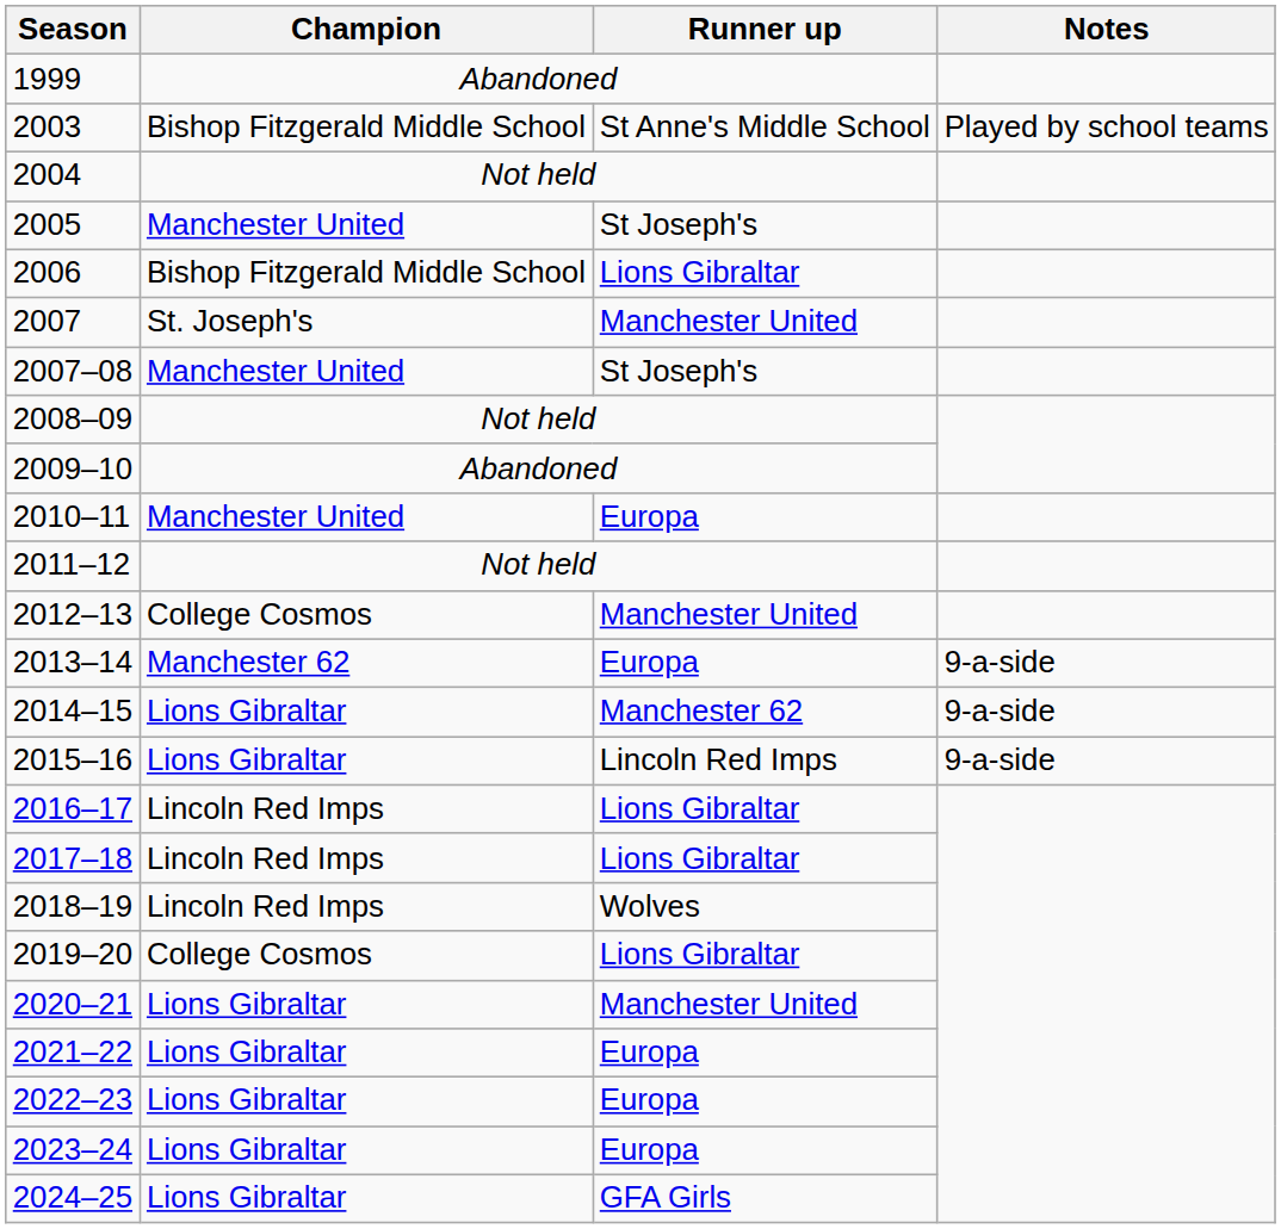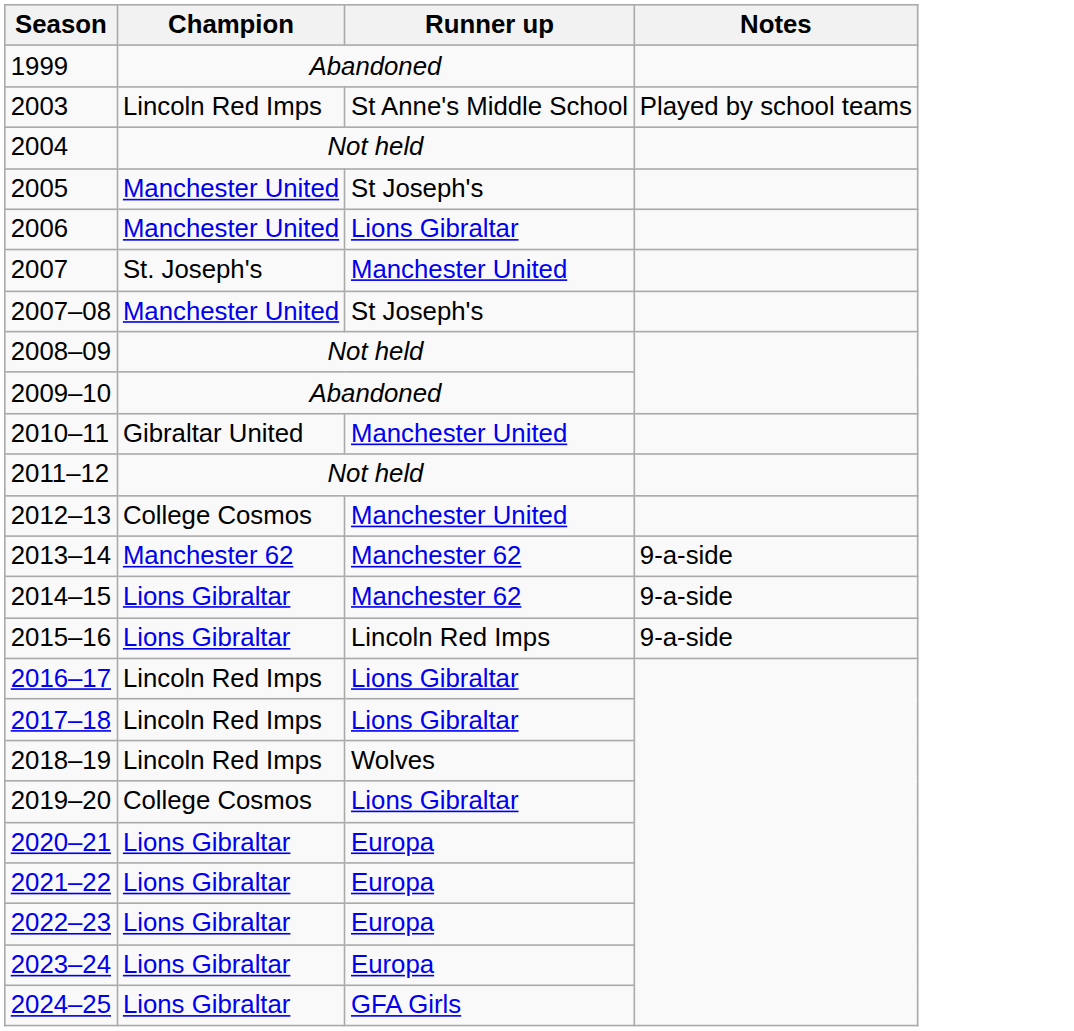 <table class="wikitable sortable">
 <tr>
 <th>Season</th>
 <th>Champion</th>
 <th>Runner up</th>
 <th>Notes</th>
 </tr>
 <tr>
 <td>1999</td>
 <td colspan=2 align=center><em>Abandoned</em></td>
 </tr>
 <tr>
 <td>2003</td>
-<td>Bishop Fitzgerald Middle School</td>
+<td>Lincoln Red Imps</td>
 <td>St Anne's Middle School</td>
 <td>Played by school teams</td>
 </tr>
 <tr>
 <td>2004</td>
 <td colspan=2 align=center><em>Not held</em></td>
 </tr>
 <tr>
 <td>2005</td>
 <td><a href='#'>Manchester United</a></td>
 <td>St Joseph's</td>
 <td></td>
 </tr>
 <tr>
 <td>2006</td>
-<td>Bishop Fitzgerald Middle School</td>
+<td><a href='#'>Manchester United</a></td>
 <td><a href='#'>Lions Gibraltar</a></td>
 <td></td>
 </tr>
 <tr>
 <td>2007</td>
 <td>St. Joseph's</td>
 <td><a href='#'>Manchester United</a></td>
 <td></td>
 </tr>
 <tr>
 <td>2007–08</td>
 <td><a href='#'>Manchester United</a></td>
 <td>St Joseph's</td>
 <td></td>
 </tr>
 <tr>
 <td>2008–09</td>
 <td colspan=2 align=center><em>Not held</em></td>
 </tr>
 <tr>
 <td>2009–10</td>
 <td colspan=2 align=center><em>Abandoned</em></td>
 </tr>
 <tr>
 <td>2010–11</td>
+<td>Gibraltar United</td>
 <td><a href='#'>Manchester United</a></td>
-<td><a href='#'>Europa</a></td>
 <td></td>
 </tr>
 <tr>
 <td>2011–12</td>
 <td colspan=2 align=center><em>Not held</em></td>
 </tr>
 <tr>
 <td>2012–13</td>
 <td>College Cosmos</td>
 <td><a href='#'>Manchester United</a></td>
 <td></td>
 </tr>
 <tr>
 <td>2013–14</td>
 <td><a href='#'>Manchester 62</a></td>
-<td><a href='#'>Europa</a></td>
+<td><a href='#'>Manchester 62</a></td>
 <td>9-a-side</td>
 </tr>
 <tr>
 <td>2014–15</td>
 <td><a href='#'>Lions Gibraltar</a></td>
 <td><a href='#'>Manchester 62</a></td>
 <td>9-a-side</td>
 </tr>
 <tr>
 <td>2015–16</td>
 <td><a href='#'>Lions Gibraltar</a></td>
 <td>Lincoln Red Imps</td>
 <td>9-a-side</td>
 </tr>
 <tr>
 <td><a href='#'>2016–17</a></td>
 <td>Lincoln Red Imps</td>
 <td><a href='#'>Lions Gibraltar</a></td>
 </tr>
 <tr>
 <td><a href='#'>2017–18</a></td>
 <td>Lincoln Red Imps</td>
 <td><a href='#'>Lions Gibraltar</a></td>
 </tr>
 <tr>
 <td>2018–19</td>
 <td>Lincoln Red Imps</td>
 <td>Wolves</td>
 </tr>
 <tr>
 <td>2019–20</td>
 <td>College Cosmos</td>
 <td><a href='#'>Lions Gibraltar</a></td>
 </tr>
 <tr>
 <td><a href='#'>2020–21</a></td>
 <td><a href='#'>Lions Gibraltar</a></td>
-<td><a href='#'>Manchester United</a></td>
+<td><a href='#'>Europa</a></td>
 </tr>
 <tr>
 <td><a href='#'>2021–22</a></td>
 <td><a href='#'>Lions Gibraltar</a></td>
 <td><a href='#'>Europa</a></td>
 </tr>
 <tr>
 <td><a href='#'>2022–23</a></td>
 <td><a href='#'>Lions Gibraltar</a></td>
 <td><a href='#'>Europa</a></td>
 </tr>
 <tr>
 <td><a href='#'>2023–24</a></td>
 <td><a href='#'>Lions Gibraltar</a></td>
 <td><a href='#'>Europa</a></td>
 </tr>
 <tr>
 <td><a href='#'>2024–25</a></td>
 <td><a href='#'>Lions Gibraltar</a></td>
 <td><a href='#'>GFA Girls</a></td>
 </tr>
 </table>
